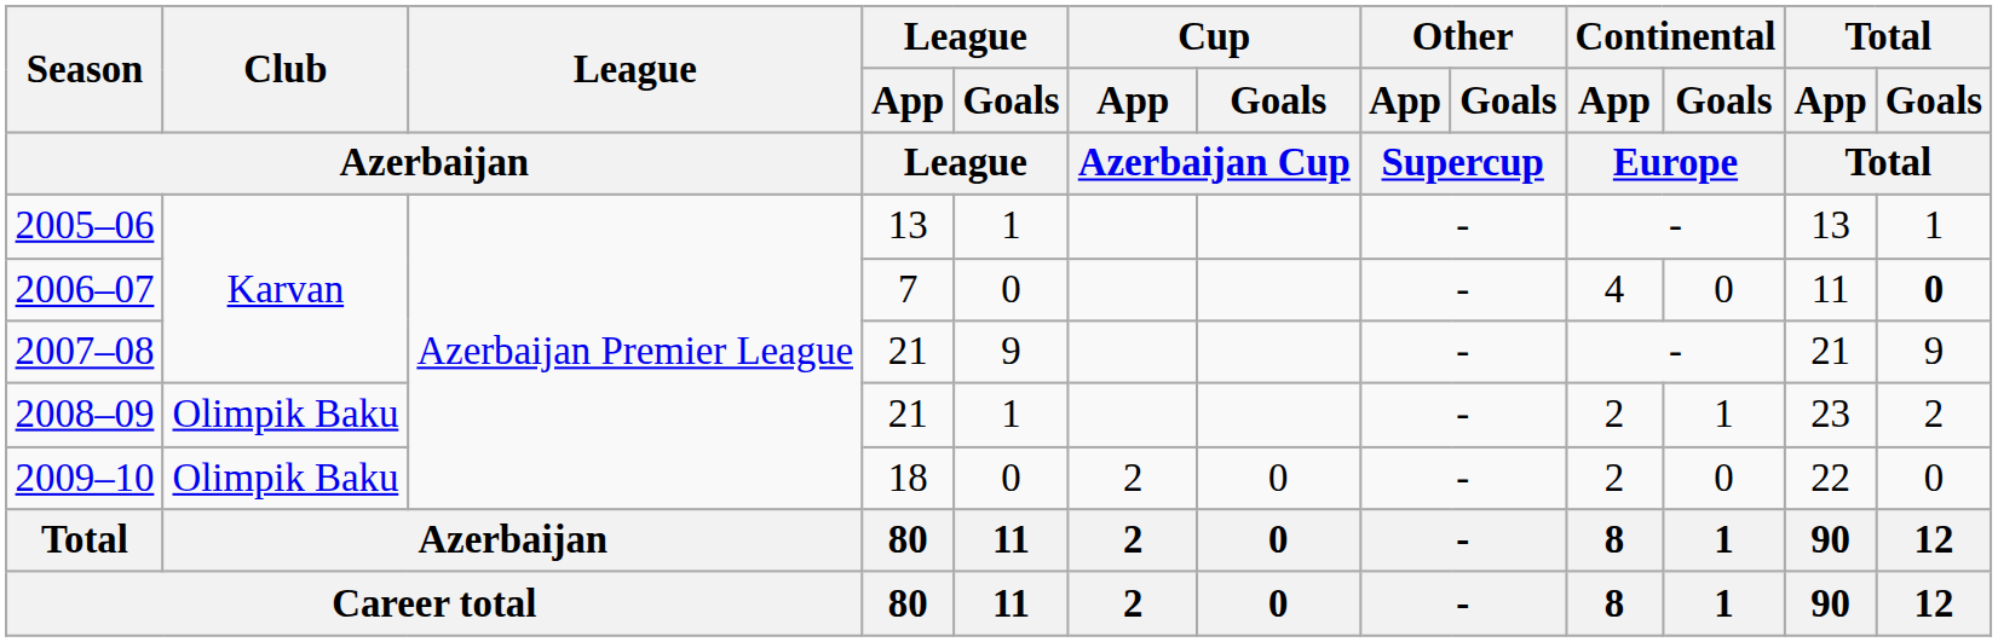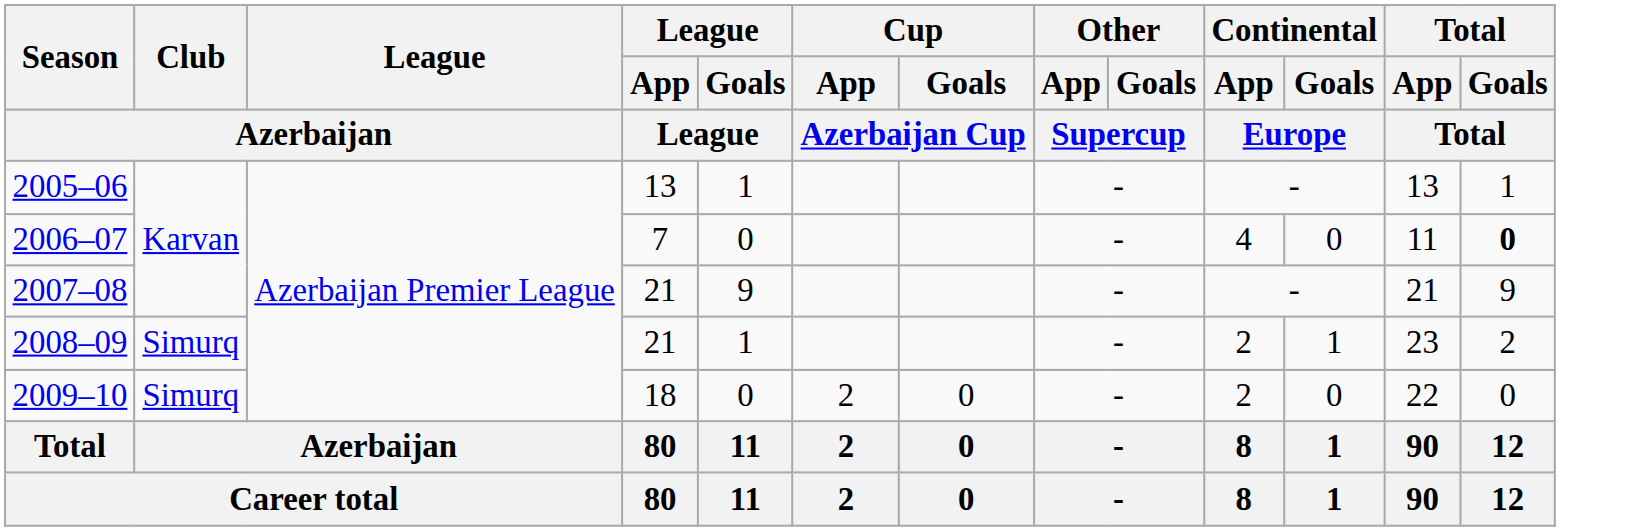 <table class="wikitable">
 <tr>
 <th rowspan=2>Season</th>
 <th ! rowspan=2>Club</th>
 <th ! rowspan=2>League</th>
 <th ! colspan=2>League</th>
 <th ! colspan=2>Cup</th>
 <th ! colspan=2>Other</th>
 <th ! colspan=2>Continental</th>
 <th colspan=3>Total</th>
 </tr>
 <tr>
 <th>App</th>
 <th>Goals</th>
 <th>App</th>
 <th>Goals</th>
 <th>App</th>
 <th>Goals</th>
 <th>App</th>
 <th>Goals</th>
 <th>App</th>
 <th>Goals</th>
 </tr>
 <tr>
 <th colspan=3>Azerbaijan</th>
 <th colspan=2>League</th>
 <th colspan=2><a href='#'>Azerbaijan Cup</a></th>
 <th colspan=2><a href='#'>Supercup</a></th>
 <th colspan=2><a href='#'>Europe</a></th>
 <th colspan=2>Total</th>
 </tr>
 <tr align=center>
 <td><a href='#'>2005–06</a></td>
 <td rowspan="3"><a href='#'>Karvan</a></td>
 <td rowspan="5"><a href='#'>Azerbaijan Premier League</a></td>
 <td>13</td>
 <td>1</td>
 <td></td>
 <td></td>
 <td colspan="2">-</td>
 <td colspan="2">-</td>
 <td>13</td>
 <td>1</td>
 </tr>
 <tr align=center>
 <td><a href='#'>2006–07</a></td>
 <td>7</td>
 <td>0</td>
 <td></td>
 <td></td>
 <td colspan="2">-</td>
 <td>4</td>
 <td>0</td>
 <td>11</td>
 <td><strong>0</strong></td>
 </tr>
 <tr align=center>
 <td><a href='#'>2007–08</a></td>
 <td>21</td>
 <td>9</td>
 <td></td>
 <td></td>
 <td colspan="2">-</td>
 <td colspan="2">-</td>
 <td>21</td>
 <td>9</td>
 </tr>
 <tr align=center>
 <td><a href='#'>2008–09</a></td>
-<td><a href='#'>Olimpik Baku</a></td>
+<td><a href='#'>Simurq</a></td>
 <td>21</td>
 <td>1</td>
 <td></td>
 <td></td>
 <td colspan="2">-</td>
 <td>2</td>
 <td>1</td>
 <td>23</td>
 <td>2</td>
 </tr>
 <tr align=center>
 <td><a href='#'>2009–10</a></td>
-<td><a href='#'>Olimpik Baku</a></td>
+<td><a href='#'>Simurq</a></td>
 <td>18</td>
 <td>0</td>
 <td>2</td>
 <td>0</td>
 <td colspan="2">-</td>
 <td>2</td>
 <td>0</td>
 <td>22</td>
 <td>0</td>
 </tr>
 <tr>
 <th rowspan=1>Total</th>
 <th colspan=2>Azerbaijan</th>
 <th>80</th>
 <th>11</th>
 <th>2</th>
 <th>0</th>
 <th colspan="2">-</th>
 <th>8</th>
 <th>1</th>
 <th>90</th>
 <th>12</th>
 </tr>
 <tr>
 <th colspan=3>Career total</th>
 <th>80</th>
 <th>11</th>
 <th>2</th>
 <th>0</th>
 <th colspan="2">-</th>
 <th>8</th>
 <th>1</th>
 <th>90</th>
 <th>12</th>
 </tr>
 </table>
